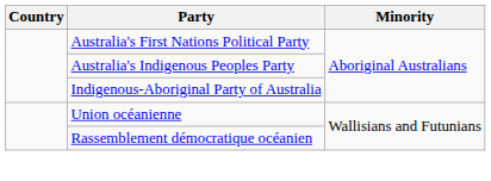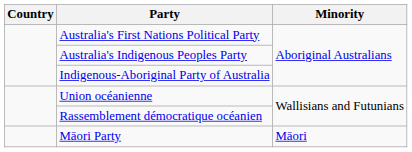 <table class="wikitable" style="text-align:left">
 <tr>
 <th>Country</th>
 <th>Party</th>
 <th>Minority</th>
 </tr>
 <tr>
 <td rowspan="3"></td>
 <td><a href='#'>Australia's First Nations Political Party</a></td>
 <td rowspan="3"><a href='#'>Aboriginal Australians</a></td>
 </tr>
 <tr>
 <td><a href='#'>Australia's Indigenous Peoples Party</a></td>
 </tr>
 <tr>
 <td><a href='#'>Indigenous-Aboriginal Party of Australia</a></td>
 </tr>
 <tr>
 <td rowspan="2"></td>
 <td><a href='#'>Union océanienne</a></td>
 <td rowspan="2">Wallisians and Futunians</td>
 </tr>
 <tr>
 <td><a href='#'>Rassemblement démocratique océanien</a></td>
 </tr>
+<tr>
+<td rowspan="1"></td>
+<td><a href='#'>Māori Party</a></td>
+<td><a href='#'>Māori</a></td>
+</tr>
 </table>
